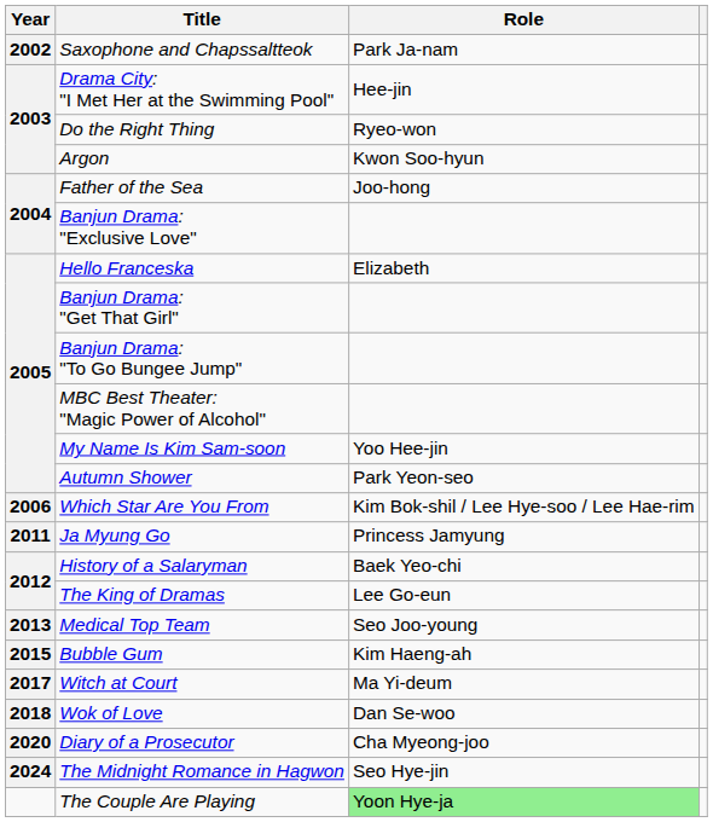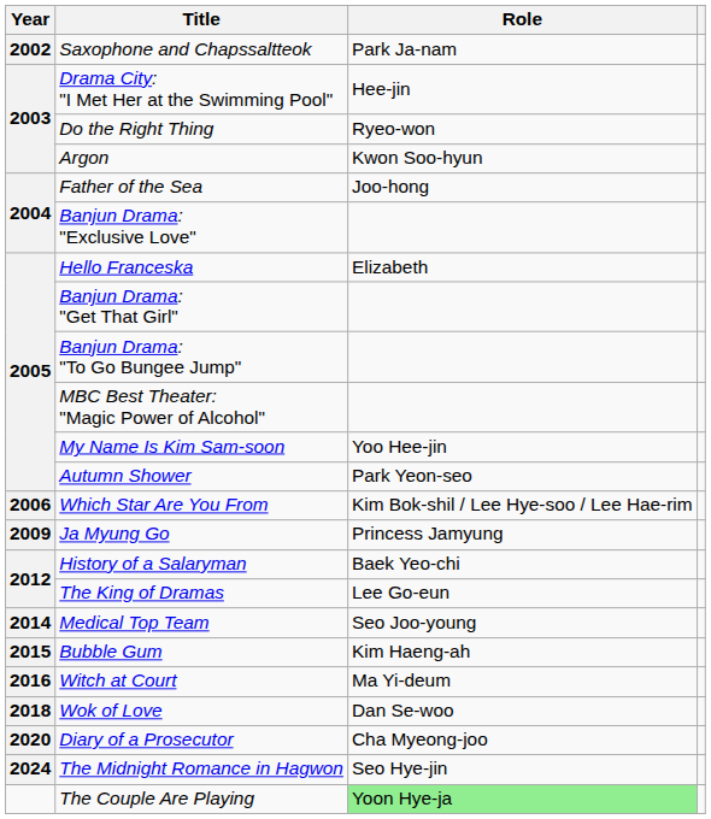 <table class="wikitable plainrowheaders sortable">
 <tr>
 <th scope="col">Year</th>
 <th scope="col">Title</th>
 <th scope="col">Role</th>
 <th scope="col" class="unsortable"></th>
 </tr>
 <tr>
 <th scope="row">2002</th>
 <td><em>Saxophone and Chapssaltteok</em></td>
 <td>Park Ja-nam</td>
 <td style="text-align:center"></td>
 </tr>
 <tr>
 <th scope="row" rowspan="3">2003</th>
 <td><em><a href='#'>Drama City</a>:</em><br>"I Met Her at the Swimming Pool"</td>
 <td>Hee-jin</td>
 <td style="text-align:center"></td>
 </tr>
 <tr>
 <td><em>Do the Right Thing</em></td>
 <td>Ryeo-won</td>
 <td style="text-align:center"></td>
 </tr>
 <tr>
 <td><em>Argon</em></td>
 <td>Kwon Soo-hyun</td>
 <td style="text-align:center"></td>
 </tr>
 <tr>
 <th scope="row" rowspan="2">2004</th>
 <td><em>Father of the Sea</em></td>
 <td>Joo-hong</td>
 <td style="text-align:center"></td>
 </tr>
 <tr>
 <td><em><a href='#'>Banjun Drama</a>:</em><br>"Exclusive Love"</td>
 <td></td>
 <td style="text-align:center"></td>
 </tr>
 <tr>
 <th scope="row" rowspan="6">2005</th>
 <td><em><a href='#'>Hello Franceska</a></em></td>
 <td>Elizabeth</td>
 <td style="text-align:center"></td>
 </tr>
 <tr>
 <td><em><a href='#'>Banjun Drama</a>:</em><br>"Get That Girl"</td>
 <td></td>
 <td style="text-align:center"></td>
 </tr>
 <tr>
 <td><em><a href='#'>Banjun Drama</a>:</em><br>"To Go Bungee Jump"</td>
 <td></td>
 <td style="text-align:center"></td>
 </tr>
 <tr>
 <td><em>MBC Best Theater:</em><br>"Magic Power of Alcohol"</td>
 <td></td>
 <td style="text-align:center"></td>
 </tr>
 <tr>
 <td><em><a href='#'>My Name Is Kim Sam-soon</a></em></td>
 <td>Yoo Hee-jin</td>
 <td style="text-align:center"></td>
 </tr>
 <tr>
 <td><em><a href='#'>Autumn Shower</a></em></td>
 <td>Park Yeon-seo</td>
 <td style="text-align:center"></td>
 </tr>
 <tr>
 <th scope="row">2006</th>
 <td><em><a href='#'>Which Star Are You From</a></em></td>
 <td>Kim Bok-shil / Lee Hye-soo / Lee Hae-rim</td>
 <td style="text-align:center"></td>
 </tr>
 <tr>
-<th scope="row">2011</th>
+<th scope="row">2009</th>
 <td><em><a href='#'>Ja Myung Go</a></em></td>
 <td>Princess Jamyung</td>
 <td style="text-align:center"></td>
 </tr>
 <tr>
 <th scope="row" rowspan="2">2012</th>
 <td><em><a href='#'>History of a Salaryman</a></em></td>
 <td>Baek Yeo-chi</td>
 <td style="text-align:center"></td>
 </tr>
 <tr>
 <td><em><a href='#'>The King of Dramas</a></em></td>
 <td>Lee Go-eun</td>
 <td style="text-align:center"></td>
 </tr>
 <tr>
-<th scope="row">2013</th>
+<th scope="row">2014</th>
 <td><em><a href='#'>Medical Top Team</a></em></td>
 <td>Seo Joo-young</td>
 <td style="text-align:center"></td>
 </tr>
 <tr>
 <th scope="row">2015</th>
 <td><em><a href='#'>Bubble Gum</a></em></td>
 <td>Kim Haeng-ah</td>
 <td style="text-align:center"></td>
 </tr>
 <tr>
-<th scope="row">2017</th>
+<th scope="row">2016</th>
 <td><em><a href='#'>Witch at Court</a></em></td>
 <td>Ma Yi-deum</td>
 <td style="text-align:center"></td>
 </tr>
 <tr>
 <th scope="row">2018</th>
 <td><em><a href='#'>Wok of Love</a></em></td>
 <td>Dan Se-woo</td>
 <td style="text-align:center"></td>
 </tr>
 <tr>
 <th scope="row">2020</th>
 <td><em><a href='#'>Diary of a Prosecutor</a></em></td>
 <td>Cha Myeong-joo</td>
 <td style="text-align:center"></td>
 </tr>
 <tr>
 <th scope="row">2024</th>
 <td><em><a href='#'>The Midnight Romance in Hagwon</a></em></td>
 <td>Seo Hye-jin</td>
 <td style="text-align:center"></td>
 </tr>
 <tr>
 <td></td>
 <td><em>The Couple Are Playing</em></td>
 <td style="background: lightgreen;">Yoon Hye-ja</td>
 <td style="text-align:center"></td>
 </tr>
 </table>
